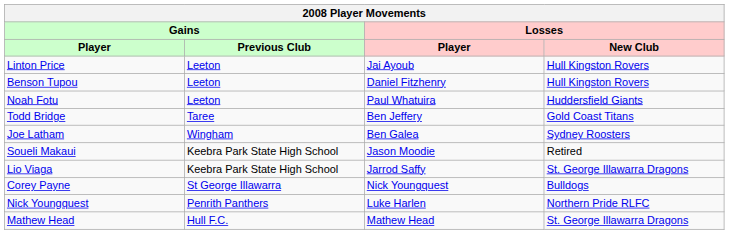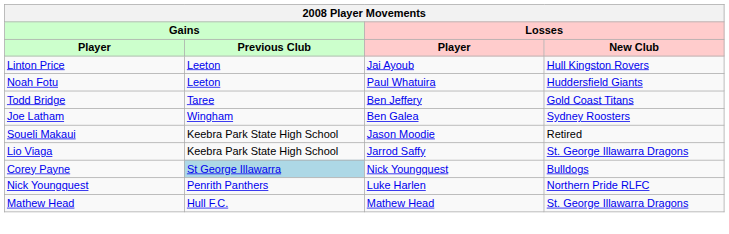 <table class="wikitable" width="75%" style="font-size:90%" style="text-align:center;">
 <tr bgcolor="#efefef">
 <th colspan=4>2008 Player Movements</th>
 </tr>
 <tr>
 <th colspan=2 style="background: #ccffcc;">Gains</th>
 <th colspan=2 style="background: #FFCCCC;">Losses</th>
 </tr>
 <tr>
 <th width="25%" style="background: #ccffcc;">Player</th>
 <th width="25%" style="background: #ccffcc;">Previous Club</th>
 <th width="25%" style="background: #FFCCCC;">Player</th>
 <th width="25%" style="background: #FFCCCC;">New Club</th>
 </tr>
 <tr>
 <td><a href='#'>Linton Price</a></td>
 <td><a href='#'>Leeton</a></td>
 <td><a href='#'>Jai Ayoub</a></td>
-<td><a href='#'>Hull Kingston Rovers</a></td>
-</tr>
-<tr>
-<td><a href='#'>Benson Tupou</a></td>
-<td><a href='#'>Leeton</a></td>
-<td><a href='#'>Daniel Fitzhenry</a></td>
 <td><a href='#'>Hull Kingston Rovers</a></td>
 </tr>
 <tr>
 <td><a href='#'>Noah Fotu</a></td>
 <td><a href='#'>Leeton</a></td>
 <td><a href='#'>Paul Whatuira</a></td>
 <td><a href='#'>Huddersfield Giants</a></td>
 </tr>
 <tr>
 <td><a href='#'>Todd Bridge</a></td>
 <td><a href='#'>Taree</a></td>
 <td><a href='#'>Ben Jeffery</a></td>
 <td><a href='#'>Gold Coast Titans</a></td>
 </tr>
 <tr>
 <td><a href='#'>Joe Latham</a></td>
 <td><a href='#'>Wingham</a></td>
 <td><a href='#'>Ben Galea</a></td>
 <td><a href='#'>Sydney Roosters</a></td>
 </tr>
 <tr>
 <td><a href='#'>Soueli Makaui</a></td>
 <td>Keebra Park State High School</td>
 <td><a href='#'>Jason Moodie</a></td>
 <td>Retired</td>
 </tr>
 <tr>
 <td><a href='#'>Lio Viaga</a></td>
 <td>Keebra Park State High School</td>
 <td><a href='#'>Jarrod Saffy</a></td>
 <td><a href='#'>St. George Illawarra Dragons</a></td>
 </tr>
 <tr>
 <td><a href='#'>Corey Payne</a></td>
-<td><a href='#'>St George Illawarra</a></td>
+<td style="background: lightblue;"><a href='#'>St George Illawarra</a></td>
 <td><a href='#'>Nick Youngquest</a></td>
 <td><a href='#'>Bulldogs</a></td>
 </tr>
 <tr>
 <td><a href='#'>Nick Youngquest</a></td>
 <td><a href='#'>Penrith Panthers</a></td>
 <td><a href='#'>Luke Harlen</a></td>
 <td><a href='#'>Northern Pride RLFC</a></td>
 </tr>
 <tr>
 <td><a href='#'>Mathew Head</a></td>
 <td><a href='#'>Hull F.C.</a></td>
 <td><a href='#'>Mathew Head</a></td>
 <td><a href='#'>St. George Illawarra Dragons</a></td>
 </tr>
 </table>
